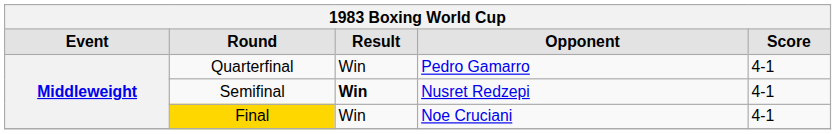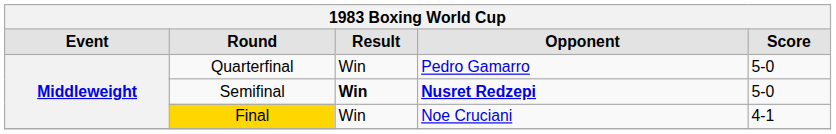 <table style='font-size: 85%; text-align: left;' class='wikitable' width='45%'>
 <tr>
 <th colspan=5>1983 Boxing World Cup</th>
 </tr>
 <tr>
 <th style='border-style: none none solid solid; background: #e3e3e3; width: 20%'><strong>Event</strong></th>
 <th style='border-style: none none solid solid; background: #e3e3e3; width: 20%'><strong>Round</strong></th>
 <th style='border-style: none none solid solid; background: #e3e3e3; width: 10%'><strong>Result</strong></th>
 <th style='border-style: none none solid solid; background: #e3e3e3; width: 40%'><strong>Opponent</strong></th>
 <th style='border-style: none none solid solid; background: #e3e3e3; width: 10%'><strong>Score</strong></th>
 </tr>
 <tr>
 <th rowspan="3" style="text-align:center;"><a href='#'>Middleweight</a></th>
 <td align='center'>Quarterfinal</td>
 <td>Win</td>
 <td align='left'> <a href='#'>Pedro Gamarro</a></td>
-<td align='left'>4-1</td>
+<td align='left'>5-0</td>
 </tr>
 <tr>
 <td align='center'>Semifinal</td>
 <td><strong>Win</strong></td>
-<td align='left'> <a href='#'>Nusret Redzepi</a></td>
-<td align='left'>4-1</td>
+<td align='left'><strong> <a href='#'>Nusret Redzepi</a></strong></td>
+<td align='left'>5-0</td>
 </tr>
 <tr>
 <td align='center'; bgcolor="gold">Final</td>
 <td>Win</td>
 <td align='left'> <a href='#'>Noe Cruciani</a></td>
 <td align='left'>4-1</td>
 </tr>
 <tr>
 </tr>
 </table>
